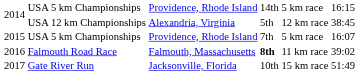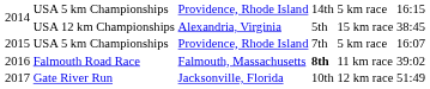 <table>
 <tr>
 <td Rowspan=2>2014</td>
 <td>USA 5 km Championships</td>
 <td><a href='#'>Providence, Rhode Island</a></td>
 <td>14th</td>
 <td>5 km race</td>
 <td>16:15</td>
 </tr>
 <tr>
 <td>USA 12 km Championships</td>
 <td><a href='#'>Alexandria, Virginia</a></td>
 <td>5th</td>
-<td>12 km race</td>
+<td>15 km race</td>
 <td>38:45</td>
 </tr>
 <tr>
 <td>2015</td>
 <td>USA 5 km Championships</td>
 <td><a href='#'>Providence, Rhode Island</a></td>
 <td>7th</td>
 <td>5 km race</td>
 <td>16:07</td>
 </tr>
 <tr>
 <td>2016</td>
 <td><a href='#'>Falmouth Road Race</a></td>
 <td><a href='#'>Falmouth, Massachusetts</a></td>
 <td><strong>8th</strong></td>
 <td>11 km race</td>
 <td>39:02</td>
 </tr>
 <tr>
 <td>2017</td>
 <td><a href='#'>Gate River Run</a></td>
 <td><a href='#'>Jacksonville, Florida</a></td>
 <td>10th</td>
-<td>15 km race</td>
+<td>12 km race</td>
 <td>51:49</td>
 </tr>
 </table>
